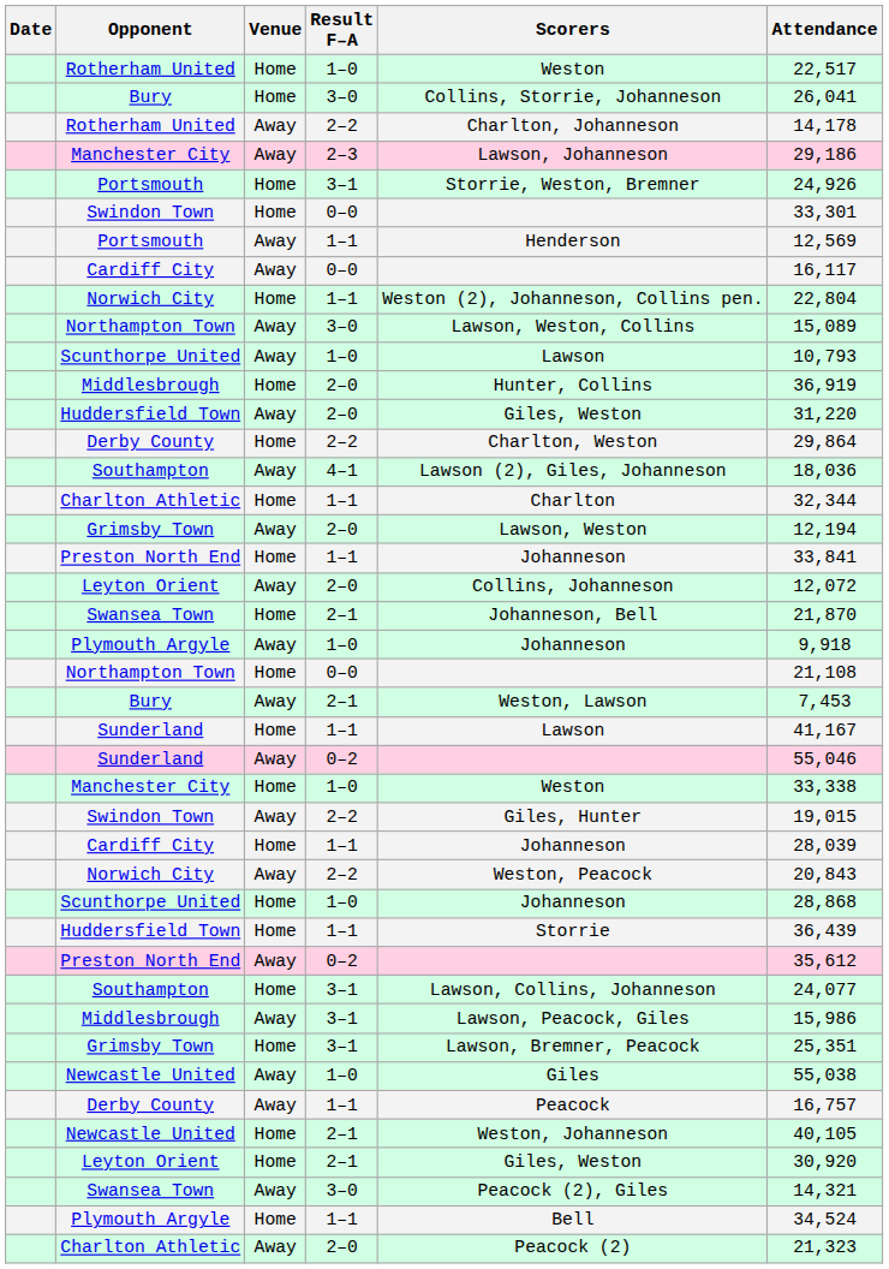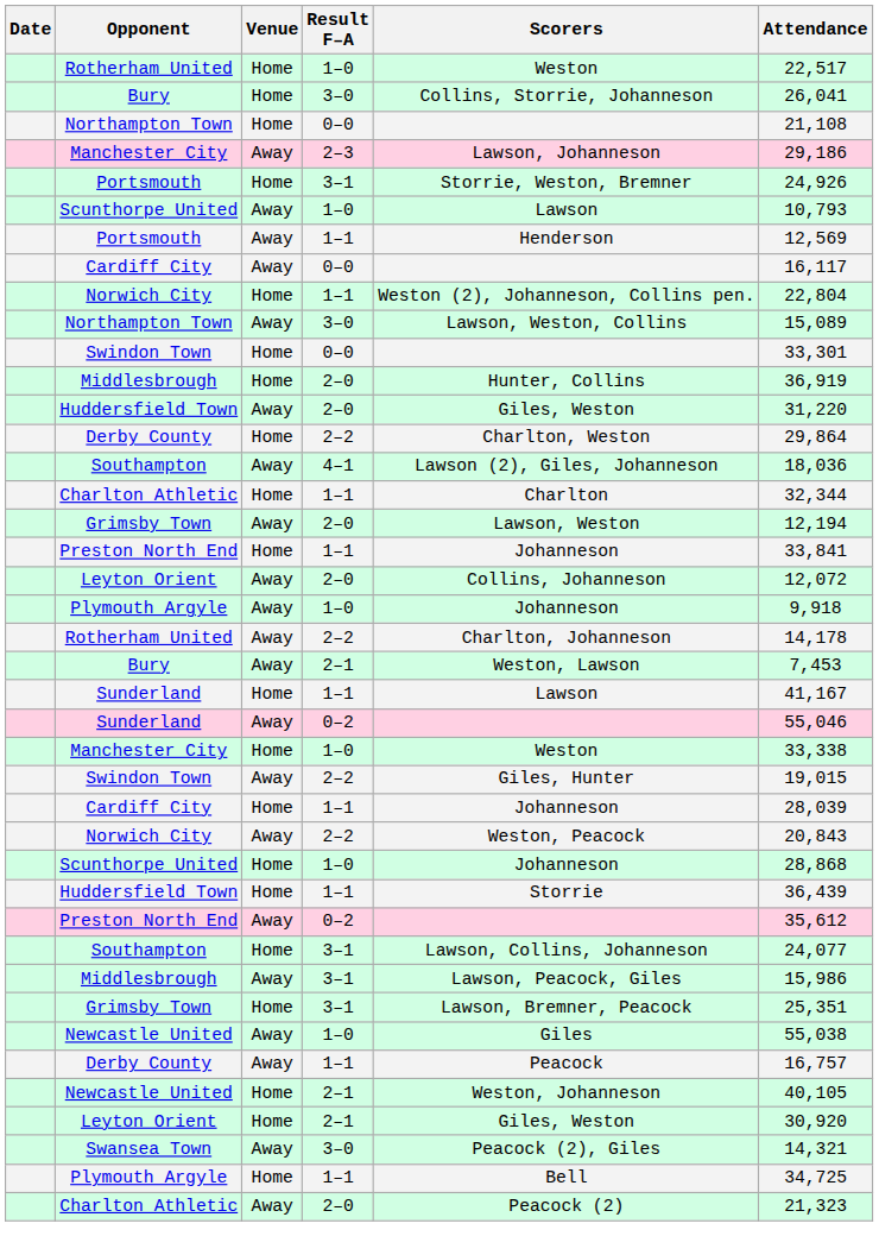 <table class="wikitable sortable" style="text-align:center;">
 <tr>
 <th>Date</th>
 <th>Opponent</th>
 <th>Venue</th>
 <th>Result<br>F–A</th>
 <th class=unsortable>Scorers</th>
 <th>Attendance</th>
 </tr>
 <tr bgcolor="#d0ffe3">
 <td></td>
 <td><a href='#'>Rotherham United</a></td>
 <td>Home</td>
 <td>1–0</td>
 <td>Weston</td>
 <td>22,517</td>
 </tr>
 <tr bgcolor="#d0ffe3">
 <td></td>
 <td><a href='#'>Bury</a></td>
 <td>Home</td>
 <td>3–0</td>
 <td>Collins, Storrie, Johanneson</td>
 <td>26,041</td>
 </tr>
 <tr bgcolor="#f3f3f3">
 <td></td>
-<td><a href='#'>Rotherham United</a></td>
-<td>Away</td>
-<td>2–2</td>
-<td>Charlton, Johanneson</td>
-<td>14,178</td>
+<td><a href='#'>Northampton Town</a></td>
+<td>Home</td>
+<td>0–0</td>
+<td></td>
+<td>21,108</td>
 </tr>
 <tr bgcolor="#ffd0e3">
 <td></td>
 <td><a href='#'>Manchester City</a></td>
 <td>Away</td>
 <td>2–3</td>
 <td>Lawson, Johanneson</td>
 <td>29,186</td>
 </tr>
 <tr bgcolor="#d0ffe3">
 <td></td>
 <td><a href='#'>Portsmouth</a></td>
 <td>Home</td>
 <td>3–1</td>
 <td>Storrie, Weston, Bremner</td>
 <td>24,926</td>
 </tr>
-<tr bgcolor="#f3f3f3">
+<tr bgcolor="#d0ffe3">
 <td></td>
-<td><a href='#'>Swindon Town</a></td>
-<td>Home</td>
-<td>0–0</td>
-<td></td>
-<td>33,301</td>
+<td><a href='#'>Scunthorpe United</a></td>
+<td>Away</td>
+<td>1–0</td>
+<td>Lawson</td>
+<td>10,793</td>
 </tr>
 <tr bgcolor="#f3f3f3">
 <td></td>
 <td><a href='#'>Portsmouth</a></td>
 <td>Away</td>
 <td>1–1</td>
 <td>Henderson</td>
 <td>12,569</td>
 </tr>
 <tr bgcolor="#f3f3f3">
 <td></td>
 <td><a href='#'>Cardiff City</a></td>
 <td>Away</td>
 <td>0–0</td>
 <td></td>
 <td>16,117</td>
 </tr>
 <tr bgcolor="#d0ffe3">
 <td></td>
 <td><a href='#'>Norwich City</a></td>
 <td>Home</td>
 <td>1–1</td>
 <td>Weston (2), Johanneson, Collins pen.</td>
 <td>22,804</td>
 </tr>
 <tr bgcolor="#d0ffe3">
 <td></td>
 <td><a href='#'>Northampton Town</a></td>
 <td>Away</td>
 <td>3–0</td>
 <td>Lawson, Weston, Collins</td>
 <td>15,089</td>
 </tr>
-<tr bgcolor="#d0ffe3">
+<tr bgcolor="#f3f3f3">
 <td></td>
-<td><a href='#'>Scunthorpe United</a></td>
-<td>Away</td>
-<td>1–0</td>
-<td>Lawson</td>
-<td>10,793</td>
+<td><a href='#'>Swindon Town</a></td>
+<td>Home</td>
+<td>0–0</td>
+<td></td>
+<td>33,301</td>
 </tr>
 <tr bgcolor="#d0ffe3">
 <td></td>
 <td><a href='#'>Middlesbrough</a></td>
 <td>Home</td>
 <td>2–0</td>
 <td>Hunter, Collins</td>
 <td>36,919</td>
 </tr>
 <tr bgcolor="#d0ffe3">
 <td></td>
 <td><a href='#'>Huddersfield Town</a></td>
 <td>Away</td>
 <td>2–0</td>
 <td>Giles, Weston</td>
 <td>31,220</td>
 </tr>
 <tr bgcolor="#f3f3f3">
 <td></td>
 <td><a href='#'>Derby County</a></td>
 <td>Home</td>
 <td>2–2</td>
 <td>Charlton, Weston</td>
 <td>29,864</td>
 </tr>
 <tr bgcolor="#d0ffe3">
 <td></td>
 <td><a href='#'>Southampton</a></td>
 <td>Away</td>
 <td>4–1</td>
 <td>Lawson (2), Giles, Johanneson</td>
 <td>18,036</td>
 </tr>
 <tr bgcolor="#f3f3f3">
 <td></td>
 <td><a href='#'>Charlton Athletic</a></td>
 <td>Home</td>
 <td>1–1</td>
 <td>Charlton</td>
 <td>32,344</td>
 </tr>
 <tr bgcolor="#d0ffe3">
 <td></td>
 <td><a href='#'>Grimsby Town</a></td>
 <td>Away</td>
 <td>2–0</td>
 <td>Lawson, Weston</td>
 <td>12,194</td>
 </tr>
 <tr bgcolor="#f3f3f3">
 <td></td>
 <td><a href='#'>Preston North End</a></td>
 <td>Home</td>
 <td>1–1</td>
 <td>Johanneson</td>
 <td>33,841</td>
 </tr>
 <tr bgcolor="#d0ffe3">
 <td></td>
 <td><a href='#'>Leyton Orient</a></td>
 <td>Away</td>
 <td>2–0</td>
 <td>Collins, Johanneson</td>
 <td>12,072</td>
 </tr>
 <tr bgcolor="#d0ffe3">
 <td></td>
-<td><a href='#'>Swansea Town</a></td>
-<td>Home</td>
-<td>2–1</td>
-<td>Johanneson, Bell</td>
-<td>21,870</td>
-</tr>
-<tr bgcolor="#d0ffe3">
-<td></td>
 <td><a href='#'>Plymouth Argyle</a></td>
 <td>Away</td>
 <td>1–0</td>
 <td>Johanneson</td>
 <td>9,918</td>
 </tr>
 <tr bgcolor="#f3f3f3">
 <td></td>
-<td><a href='#'>Northampton Town</a></td>
-<td>Home</td>
-<td>0–0</td>
-<td></td>
-<td>21,108</td>
+<td><a href='#'>Rotherham United</a></td>
+<td>Away</td>
+<td>2–2</td>
+<td>Charlton, Johanneson</td>
+<td>14,178</td>
 </tr>
 <tr bgcolor="#d0ffe3">
 <td></td>
 <td><a href='#'>Bury</a></td>
 <td>Away</td>
 <td>2–1</td>
 <td>Weston, Lawson</td>
 <td>7,453</td>
 </tr>
 <tr bgcolor="#f3f3f3">
 <td></td>
 <td><a href='#'>Sunderland</a></td>
 <td>Home</td>
 <td>1–1</td>
 <td>Lawson</td>
 <td>41,167</td>
 </tr>
 <tr bgcolor="#ffd0e3">
 <td></td>
 <td><a href='#'>Sunderland</a></td>
 <td>Away</td>
 <td>0–2</td>
 <td></td>
 <td>55,046</td>
 </tr>
 <tr bgcolor="#d0ffe3">
 <td></td>
 <td><a href='#'>Manchester City</a></td>
 <td>Home</td>
 <td>1–0</td>
 <td>Weston</td>
 <td>33,338</td>
 </tr>
 <tr bgcolor="#f3f3f3">
 <td></td>
 <td><a href='#'>Swindon Town</a></td>
 <td>Away</td>
 <td>2–2</td>
 <td>Giles, Hunter</td>
 <td>19,015</td>
 </tr>
 <tr bgcolor="#f3f3f3">
 <td></td>
 <td><a href='#'>Cardiff City</a></td>
 <td>Home</td>
 <td>1–1</td>
 <td>Johanneson</td>
 <td>28,039</td>
 </tr>
 <tr bgcolor="#f3f3f3">
 <td></td>
 <td><a href='#'>Norwich City</a></td>
 <td>Away</td>
 <td>2–2</td>
 <td>Weston, Peacock</td>
 <td>20,843</td>
 </tr>
 <tr bgcolor="#d0ffe3">
 <td></td>
 <td><a href='#'>Scunthorpe United</a></td>
 <td>Home</td>
 <td>1–0</td>
 <td>Johanneson</td>
 <td>28,868</td>
 </tr>
 <tr bgcolor="#f3f3f3">
 <td></td>
 <td><a href='#'>Huddersfield Town</a></td>
 <td>Home</td>
 <td>1–1</td>
 <td>Storrie</td>
 <td>36,439</td>
 </tr>
 <tr bgcolor="#ffd0e3">
 <td></td>
 <td><a href='#'>Preston North End</a></td>
 <td>Away</td>
 <td>0–2</td>
 <td></td>
 <td>35,612</td>
 </tr>
 <tr bgcolor="#d0ffe3">
 <td></td>
 <td><a href='#'>Southampton</a></td>
 <td>Home</td>
 <td>3–1</td>
 <td>Lawson, Collins, Johanneson</td>
 <td>24,077</td>
 </tr>
 <tr bgcolor="#d0ffe3">
 <td></td>
 <td><a href='#'>Middlesbrough</a></td>
 <td>Away</td>
 <td>3–1</td>
 <td>Lawson, Peacock, Giles</td>
 <td>15,986</td>
 </tr>
 <tr bgcolor="#d0ffe3">
 <td></td>
 <td><a href='#'>Grimsby Town</a></td>
 <td>Home</td>
 <td>3–1</td>
 <td>Lawson, Bremner, Peacock</td>
 <td>25,351</td>
 </tr>
 <tr bgcolor="#d0ffe3">
 <td></td>
 <td><a href='#'>Newcastle United</a></td>
 <td>Away</td>
 <td>1–0</td>
 <td>Giles</td>
 <td>55,038</td>
 </tr>
 <tr bgcolor="#f3f3f3">
 <td></td>
 <td><a href='#'>Derby County</a></td>
 <td>Away</td>
 <td>1–1</td>
 <td>Peacock</td>
 <td>16,757</td>
 </tr>
 <tr bgcolor="#d0ffe3">
 <td></td>
 <td><a href='#'>Newcastle United</a></td>
 <td>Home</td>
 <td>2–1</td>
 <td>Weston, Johanneson</td>
 <td>40,105</td>
 </tr>
 <tr bgcolor="#d0ffe3">
 <td></td>
 <td><a href='#'>Leyton Orient</a></td>
 <td>Home</td>
 <td>2–1</td>
 <td>Giles, Weston</td>
 <td>30,920</td>
 </tr>
 <tr bgcolor="#d0ffe3">
 <td></td>
 <td><a href='#'>Swansea Town</a></td>
 <td>Away</td>
 <td>3–0</td>
 <td>Peacock (2), Giles</td>
 <td>14,321</td>
 </tr>
 <tr bgcolor="#f3f3f3">
 <td></td>
 <td><a href='#'>Plymouth Argyle</a></td>
 <td>Home</td>
 <td>1–1</td>
 <td>Bell</td>
-<td>34,524</td>
+<td>34,725</td>
 </tr>
 <tr bgcolor="#d0ffe3">
 <td></td>
 <td><a href='#'>Charlton Athletic</a></td>
 <td>Away</td>
 <td>2–0</td>
 <td>Peacock (2)</td>
 <td>21,323</td>
 </tr>
 </table>
